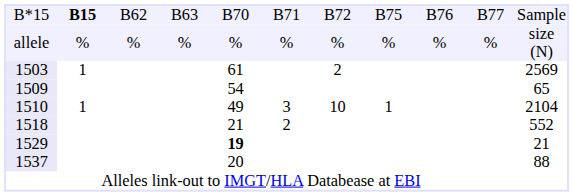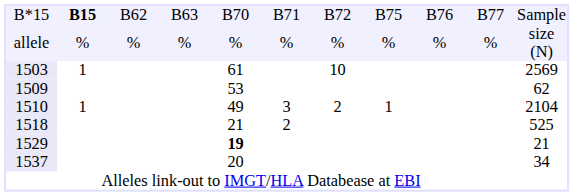 <table border="0" cellspacing="0" cellpadding="0" align="left" style="text-align:center; background:#ffffff; margin-right: 3em; border:2px #e0e0ff solid;">
 <tr style="background:#f0f0ff">
 <td style="width:50px">B*15</td>
 <td style="width:50px"><strong>B15</strong></td>
 <td style="width:50px">B62</td>
 <td style="width:50px">B63</td>
 <td style="width:50px">B70</td>
 <td style="width:50px">B71</td>
 <td style="width:50px">B72</td>
 <td style="width:50px">B75</td>
 <td style="width:50px">B76</td>
 <td style="width:50px">B77</td>
 <td style="width:50px">Sample</td>
 </tr>
 <tr style="background:#f0f0ff">
 <td>allele</td>
 <td>%</td>
 <td>%</td>
 <td>%</td>
 <td>%</td>
 <td>%</td>
 <td>%</td>
 <td>%</td>
 <td>%</td>
 <td>%</td>
 <td>size (N)</td>
 </tr>
 <tr>
 <td style = "background:#e8e8f8">1503</td>
 <td>1</td>
 <td></td>
 <td></td>
 <td>61</td>
 <td></td>
-<td>2</td>
+<td>10</td>
 <td></td>
 <td></td>
 <td></td>
 <td>2569</td>
 </tr>
 <tr>
 <td style = "background:#e8e8f8">1509</td>
 <td></td>
 <td></td>
 <td></td>
-<td>54</td>
+<td>53</td>
 <td></td>
 <td></td>
 <td></td>
 <td></td>
 <td></td>
-<td>65</td>
+<td>62</td>
 </tr>
 <tr>
 <td style = "background:#e8e8f8">1510</td>
 <td>1</td>
 <td></td>
 <td></td>
 <td>49</td>
 <td>3</td>
-<td>10</td>
+<td>2</td>
 <td>1</td>
 <td></td>
 <td></td>
 <td>2104</td>
 </tr>
 <tr>
 <td style = "background:#e8e8f8">1518</td>
 <td></td>
 <td></td>
 <td></td>
 <td>21</td>
 <td>2</td>
 <td></td>
 <td></td>
 <td></td>
 <td></td>
-<td>552</td>
+<td>525</td>
 </tr>
 <tr>
 <td style = "background:#e8e8f8">1529</td>
 <td></td>
 <td></td>
 <td></td>
 <td><strong>19</strong></td>
 <td></td>
 <td></td>
 <td></td>
 <td></td>
 <td></td>
 <td>21</td>
 </tr>
 <tr>
 <td style = "background:#e8e8f8">1537</td>
 <td></td>
 <td></td>
 <td></td>
 <td>20</td>
 <td></td>
 <td></td>
 <td></td>
 <td></td>
 <td></td>
-<td>88</td>
+<td>34</td>
 </tr>
 <tr>
 <td colspan = 10>Alleles link-out to <a href='#'>IMGT</a>/<a href='#'>HLA</a> Databease at <a href='#'>EBI</a></td>
 </tr>
 </table>
